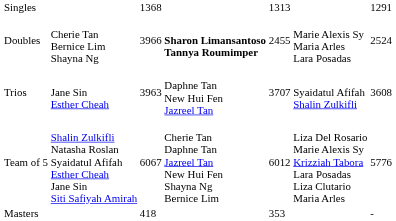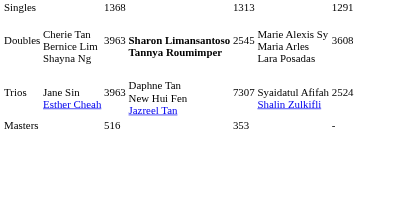 <table>
 <tr>
 <td>Singles</td>
 <td></td>
 <td>1368</td>
 <td></td>
 <td>1313</td>
 <td></td>
 <td>1291</td>
 </tr>
 <tr>
 <td>Doubles</td>
 <td> <br>Cherie Tan<br>Bernice Lim<br>Shayna Ng</td>
-<td>3966</td>
+<td>3963</td>
 <td><strong> <br>Sharon Limansantoso<br>Tannya Roumimper</strong></td>
-<td>2455</td>
+<td>2545</td>
 <td> <br>Marie Alexis Sy<br>Maria Arles<br>Lara Posadas</td>
-<td>2524</td>
+<td>3608</td>
 </tr>
 <tr>
 <td>Trios</td>
 <td> <br>Jane Sin<br><a href='#'>Esther Cheah</a></td>
 <td>3963</td>
 <td> <br>Daphne Tan<br>New Hui Fen<br><a href='#'>Jazreel Tan</a></td>
-<td>3707</td>
+<td>7307</td>
 <td> <br>Syaidatul Afifah<br><a href='#'>Shalin Zulkifli</a></td>
-<td>3608</td>
-</tr>
-<tr>
-<td>Team of 5</td>
-<td> <br><a href='#'>Shalin Zulkifli</a><br>Natasha Roslan<br>Syaidatul Afifah<br><a href='#'>Esther Cheah</a><br>Jane Sin<br><a href='#'>Siti Safiyah Amirah</a></td>
-<td>6067</td>
-<td> <br>Cherie Tan<br>Daphne Tan<br><a href='#'>Jazreel Tan</a><br>New Hui Fen<br>Shayna Ng<br>Bernice Lim</td>
-<td>6012</td>
-<td> <br>Liza Del Rosario<br>Marie Alexis Sy<br><a href='#'>Krizziah Tabora</a><br>Lara Posadas<br>Liza Clutario<br>Maria Arles</td>
-<td>5776</td>
+<td>2524</td>
 </tr>
 <tr>
 <td>Masters</td>
 <td></td>
-<td>418</td>
+<td>516</td>
 <td></td>
 <td>353</td>
 <td></td>
 <td>-</td>
 </tr>
 </table>
